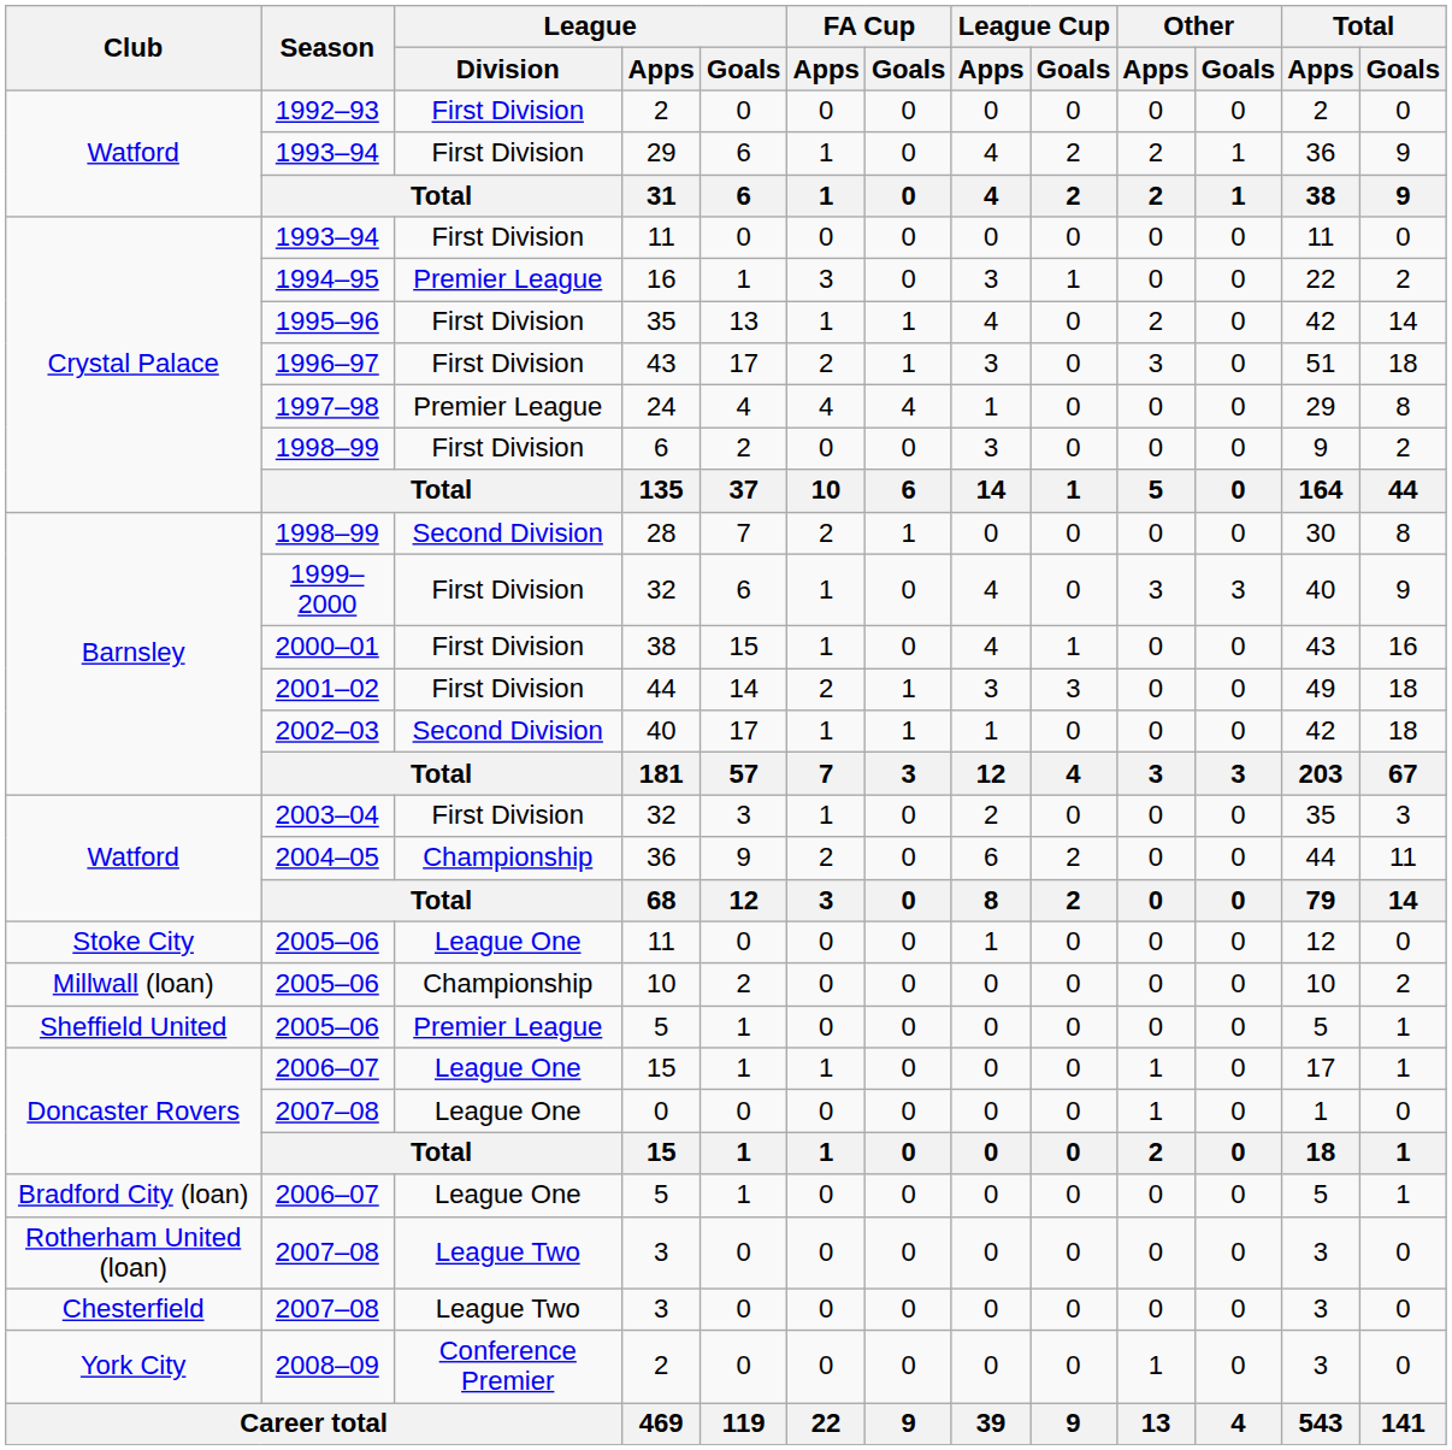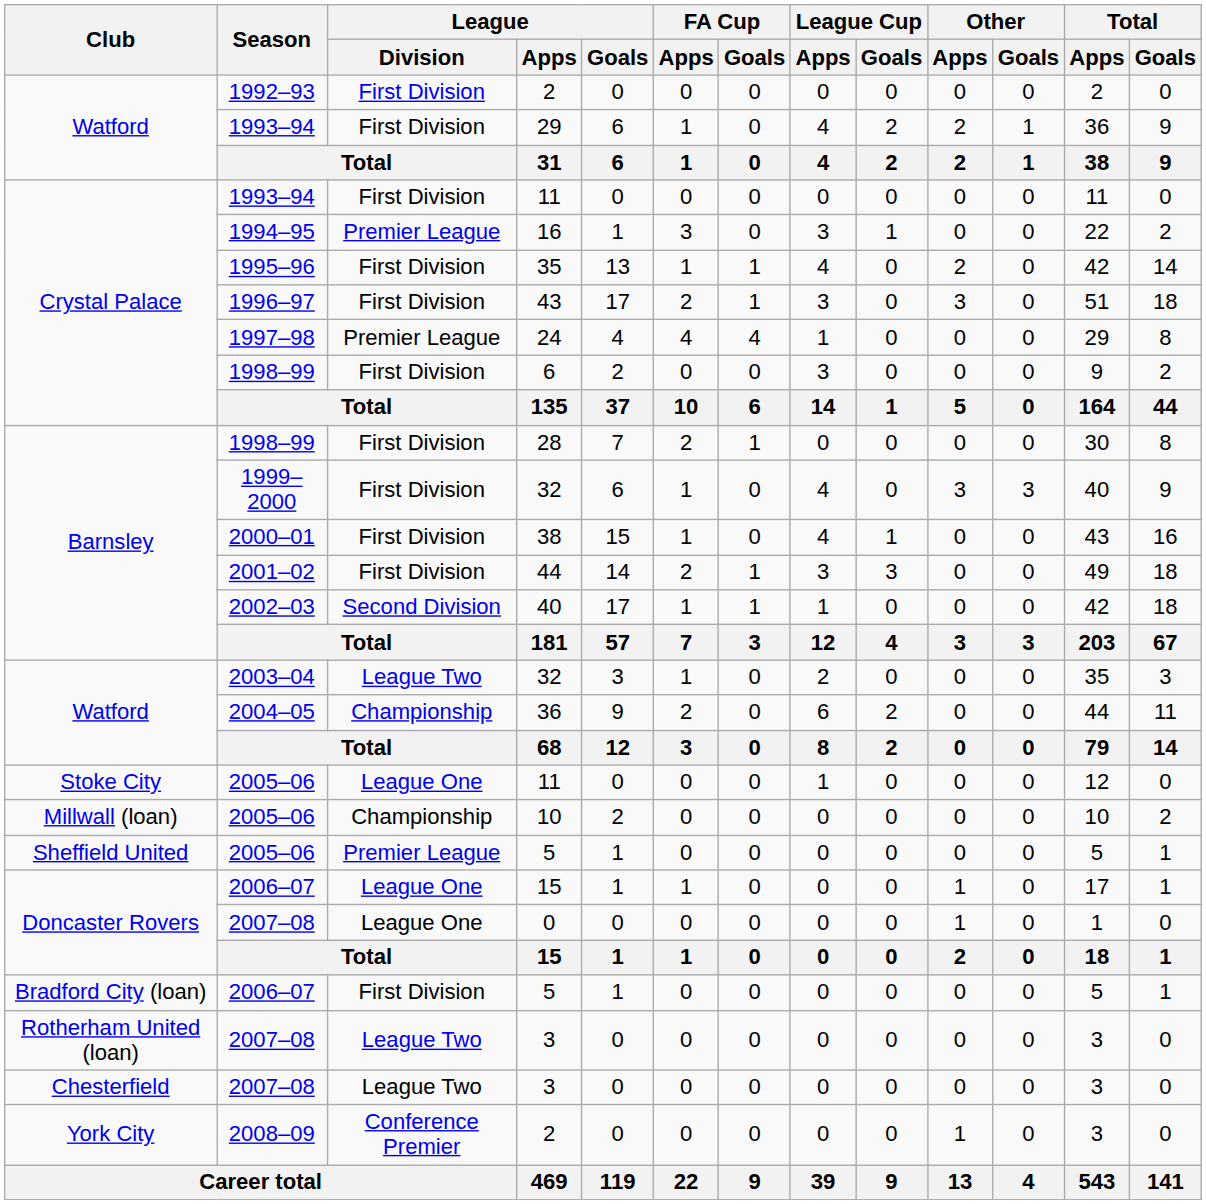 <table class="wikitable" style="text-align: center;">
 <tr>
 <th rowspan="2">Club</th>
 <th rowspan="2">Season</th>
 <th colspan="3">League</th>
 <th colspan="2">FA Cup</th>
 <th colspan="2">League Cup</th>
 <th colspan="2">Other</th>
 <th colspan="2">Total</th>
 </tr>
 <tr>
 <th>Division</th>
 <th>Apps</th>
 <th>Goals</th>
 <th>Apps</th>
 <th>Goals</th>
 <th>Apps</th>
 <th>Goals</th>
 <th>Apps</th>
 <th>Goals</th>
 <th>Apps</th>
 <th>Goals</th>
 </tr>
 <tr>
 <td rowspan="3"><a href='#'>Watford</a></td>
 <td><a href='#'>1992–93</a></td>
 <td><a href='#'>First Division</a></td>
 <td>2</td>
 <td>0</td>
 <td>0</td>
 <td>0</td>
 <td>0</td>
 <td>0</td>
 <td>0</td>
 <td>0</td>
 <td>2</td>
 <td>0</td>
 </tr>
 <tr>
 <td><a href='#'>1993–94</a></td>
 <td>First Division</td>
 <td>29</td>
 <td>6</td>
 <td>1</td>
 <td>0</td>
 <td>4</td>
 <td>2</td>
 <td>2</td>
 <td>1</td>
 <td>36</td>
 <td>9</td>
 </tr>
 <tr>
 <th colspan="2">Total</th>
 <th>31</th>
 <th>6</th>
 <th>1</th>
 <th>0</th>
 <th>4</th>
 <th>2</th>
 <th>2</th>
 <th>1</th>
 <th>38</th>
 <th>9</th>
 </tr>
 <tr>
 <td rowspan="7"><a href='#'>Crystal Palace</a></td>
 <td><a href='#'>1993–94</a></td>
 <td>First Division</td>
 <td>11</td>
 <td>0</td>
 <td>0</td>
 <td>0</td>
 <td>0</td>
 <td>0</td>
 <td>0</td>
 <td>0</td>
 <td>11</td>
 <td>0</td>
 </tr>
 <tr>
 <td><a href='#'>1994–95</a></td>
 <td><a href='#'>Premier League</a></td>
 <td>16</td>
 <td>1</td>
 <td>3</td>
 <td>0</td>
 <td>3</td>
 <td>1</td>
 <td>0</td>
 <td>0</td>
 <td>22</td>
 <td>2</td>
 </tr>
 <tr>
 <td><a href='#'>1995–96</a></td>
 <td>First Division</td>
 <td>35</td>
 <td>13</td>
 <td>1</td>
 <td>1</td>
 <td>4</td>
 <td>0</td>
 <td>2</td>
 <td>0</td>
 <td>42</td>
 <td>14</td>
 </tr>
 <tr>
 <td><a href='#'>1996–97</a></td>
 <td>First Division</td>
 <td>43</td>
 <td>17</td>
 <td>2</td>
 <td>1</td>
 <td>3</td>
 <td>0</td>
 <td>3</td>
 <td>0</td>
 <td>51</td>
 <td>18</td>
 </tr>
 <tr>
 <td><a href='#'>1997–98</a></td>
 <td>Premier League</td>
 <td>24</td>
 <td>4</td>
 <td>4</td>
 <td>4</td>
 <td>1</td>
 <td>0</td>
 <td>0</td>
 <td>0</td>
 <td>29</td>
 <td>8</td>
 </tr>
 <tr>
 <td><a href='#'>1998–99</a></td>
 <td>First Division</td>
 <td>6</td>
 <td>2</td>
 <td>0</td>
 <td>0</td>
 <td>3</td>
 <td>0</td>
 <td>0</td>
 <td>0</td>
 <td>9</td>
 <td>2</td>
 </tr>
 <tr>
 <th colspan="2">Total</th>
 <th>135</th>
 <th>37</th>
 <th>10</th>
 <th>6</th>
 <th>14</th>
 <th>1</th>
 <th>5</th>
 <th>0</th>
 <th>164</th>
 <th>44</th>
 </tr>
 <tr>
 <td rowspan="6"><a href='#'>Barnsley</a></td>
 <td><a href='#'>1998–99</a></td>
-<td><a href='#'>Second Division</a></td>
+<td>First Division</td>
 <td>28</td>
 <td>7</td>
 <td>2</td>
 <td>1</td>
 <td>0</td>
 <td>0</td>
 <td>0</td>
 <td>0</td>
 <td>30</td>
 <td>8</td>
 </tr>
 <tr>
 <td><a href='#'>1999–2000</a></td>
 <td>First Division</td>
 <td>32</td>
 <td>6</td>
 <td>1</td>
 <td>0</td>
 <td>4</td>
 <td>0</td>
 <td>3</td>
 <td>3</td>
 <td>40</td>
 <td>9</td>
 </tr>
 <tr>
 <td><a href='#'>2000–01</a></td>
 <td>First Division</td>
 <td>38</td>
 <td>15</td>
 <td>1</td>
 <td>0</td>
 <td>4</td>
 <td>1</td>
 <td>0</td>
 <td>0</td>
 <td>43</td>
 <td>16</td>
 </tr>
 <tr>
 <td><a href='#'>2001–02</a></td>
 <td>First Division</td>
 <td>44</td>
 <td>14</td>
 <td>2</td>
 <td>1</td>
 <td>3</td>
 <td>3</td>
 <td>0</td>
 <td>0</td>
 <td>49</td>
 <td>18</td>
 </tr>
 <tr>
 <td><a href='#'>2002–03</a></td>
 <td><a href='#'>Second Division</a></td>
 <td>40</td>
 <td>17</td>
 <td>1</td>
 <td>1</td>
 <td>1</td>
 <td>0</td>
 <td>0</td>
 <td>0</td>
 <td>42</td>
 <td>18</td>
 </tr>
 <tr>
 <th colspan="2">Total</th>
 <th>181</th>
 <th>57</th>
 <th>7</th>
 <th>3</th>
 <th>12</th>
 <th>4</th>
 <th>3</th>
 <th>3</th>
 <th>203</th>
 <th>67</th>
 </tr>
 <tr>
 <td rowspan="3"><a href='#'>Watford</a></td>
 <td><a href='#'>2003–04</a></td>
-<td>First Division</td>
+<td><a href='#'>League Two</a></td>
 <td>32</td>
 <td>3</td>
 <td>1</td>
 <td>0</td>
 <td>2</td>
 <td>0</td>
 <td>0</td>
 <td>0</td>
 <td>35</td>
 <td>3</td>
 </tr>
 <tr>
 <td><a href='#'>2004–05</a></td>
 <td><a href='#'>Championship</a></td>
 <td>36</td>
 <td>9</td>
 <td>2</td>
 <td>0</td>
 <td>6</td>
 <td>2</td>
 <td>0</td>
 <td>0</td>
 <td>44</td>
 <td>11</td>
 </tr>
 <tr>
 <th colspan="2">Total</th>
 <th>68</th>
 <th>12</th>
 <th>3</th>
 <th>0</th>
 <th>8</th>
 <th>2</th>
 <th>0</th>
 <th>0</th>
 <th>79</th>
 <th>14</th>
 </tr>
 <tr>
 <td><a href='#'>Stoke City</a></td>
 <td><a href='#'>2005–06</a></td>
 <td><a href='#'>League One</a></td>
 <td>11</td>
 <td>0</td>
 <td>0</td>
 <td>0</td>
 <td>1</td>
 <td>0</td>
 <td>0</td>
 <td>0</td>
 <td>12</td>
 <td>0</td>
 </tr>
 <tr>
 <td><a href='#'>Millwall</a> (loan)</td>
 <td><a href='#'>2005–06</a></td>
 <td>Championship</td>
 <td>10</td>
 <td>2</td>
 <td>0</td>
 <td>0</td>
 <td>0</td>
 <td>0</td>
 <td>0</td>
 <td>0</td>
 <td>10</td>
 <td>2</td>
 </tr>
 <tr>
 <td><a href='#'>Sheffield United</a></td>
 <td><a href='#'>2005–06</a></td>
 <td><a href='#'>Premier League</a></td>
 <td>5</td>
 <td>1</td>
 <td>0</td>
 <td>0</td>
 <td>0</td>
 <td>0</td>
 <td>0</td>
 <td>0</td>
 <td>5</td>
 <td>1</td>
 </tr>
 <tr>
 <td rowspan="3"><a href='#'>Doncaster Rovers</a></td>
 <td><a href='#'>2006–07</a></td>
 <td><a href='#'>League One</a></td>
 <td>15</td>
 <td>1</td>
 <td>1</td>
 <td>0</td>
 <td>0</td>
 <td>0</td>
 <td>1</td>
 <td>0</td>
 <td>17</td>
 <td>1</td>
 </tr>
 <tr>
 <td><a href='#'>2007–08</a></td>
 <td>League One</td>
 <td>0</td>
 <td>0</td>
 <td>0</td>
 <td>0</td>
 <td>0</td>
 <td>0</td>
 <td>1</td>
 <td>0</td>
 <td>1</td>
 <td>0</td>
 </tr>
 <tr>
 <th colspan=2>Total</th>
 <th>15</th>
 <th>1</th>
 <th>1</th>
 <th>0</th>
 <th>0</th>
 <th>0</th>
 <th>2</th>
 <th>0</th>
 <th>18</th>
 <th>1</th>
 </tr>
 <tr>
 <td><a href='#'>Bradford City</a> (loan)</td>
 <td><a href='#'>2006–07</a></td>
-<td>League One</td>
+<td>First Division</td>
 <td>5</td>
 <td>1</td>
 <td>0</td>
 <td>0</td>
 <td>0</td>
 <td>0</td>
 <td>0</td>
 <td>0</td>
 <td>5</td>
 <td>1</td>
 </tr>
 <tr>
 <td><a href='#'>Rotherham United</a> (loan)</td>
 <td><a href='#'>2007–08</a></td>
 <td><a href='#'>League Two</a></td>
 <td>3</td>
 <td>0</td>
 <td>0</td>
 <td>0</td>
 <td>0</td>
 <td>0</td>
 <td>0</td>
 <td>0</td>
 <td>3</td>
 <td>0</td>
 </tr>
 <tr>
 <td><a href='#'>Chesterfield</a></td>
 <td><a href='#'>2007–08</a></td>
 <td>League Two</td>
 <td>3</td>
 <td>0</td>
 <td>0</td>
 <td>0</td>
 <td>0</td>
 <td>0</td>
 <td>0</td>
 <td>0</td>
 <td>3</td>
 <td>0</td>
 </tr>
 <tr>
 <td><a href='#'>York City</a></td>
 <td><a href='#'>2008–09</a></td>
 <td><a href='#'>Conference Premier</a></td>
 <td>2</td>
 <td>0</td>
 <td>0</td>
 <td>0</td>
 <td>0</td>
 <td>0</td>
 <td>1</td>
 <td>0</td>
 <td>3</td>
 <td>0</td>
 </tr>
 <tr>
 <th colspan="3">Career total</th>
 <th>469</th>
 <th>119</th>
 <th>22</th>
 <th>9</th>
 <th>39</th>
 <th>9</th>
 <th>13</th>
 <th>4</th>
 <th>543</th>
 <th>141</th>
 </tr>
 </table>
